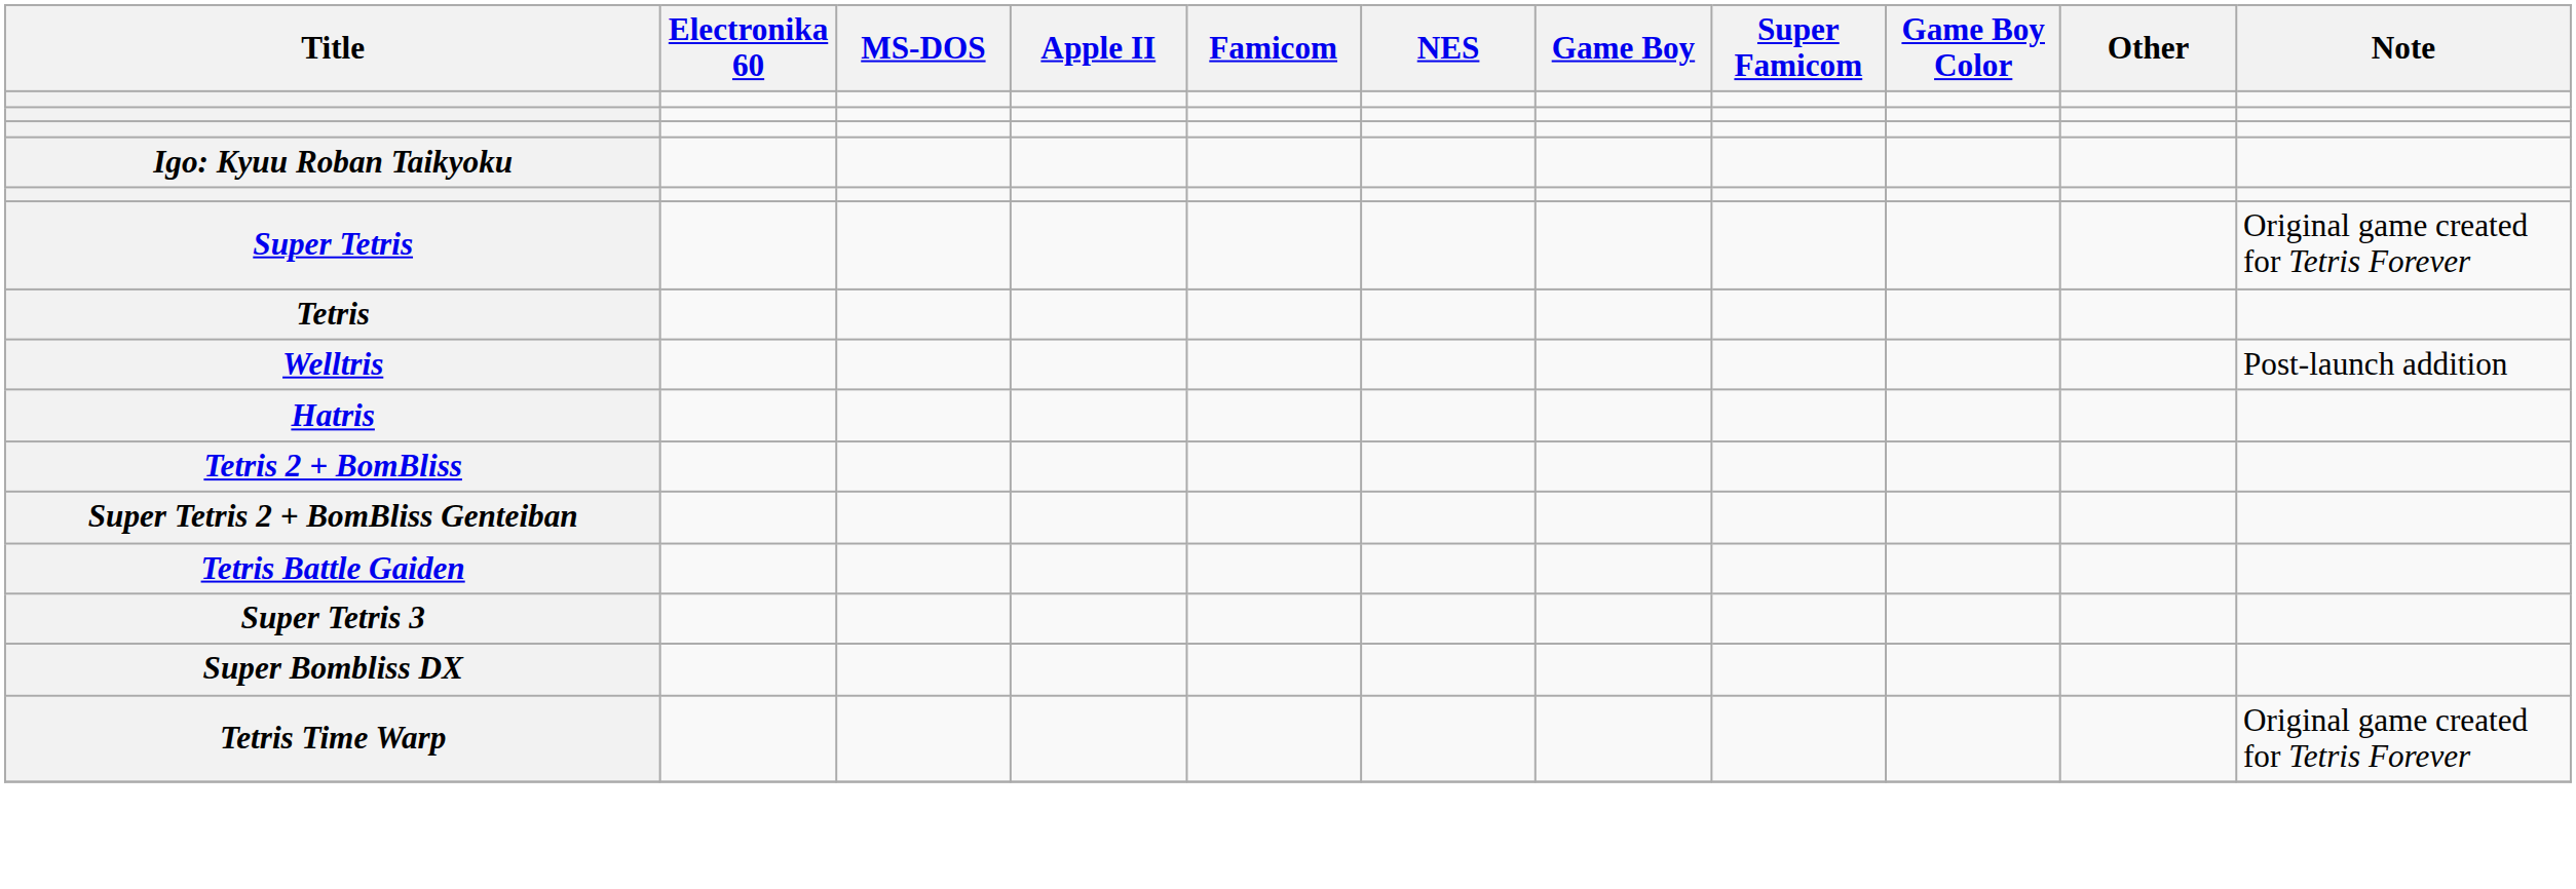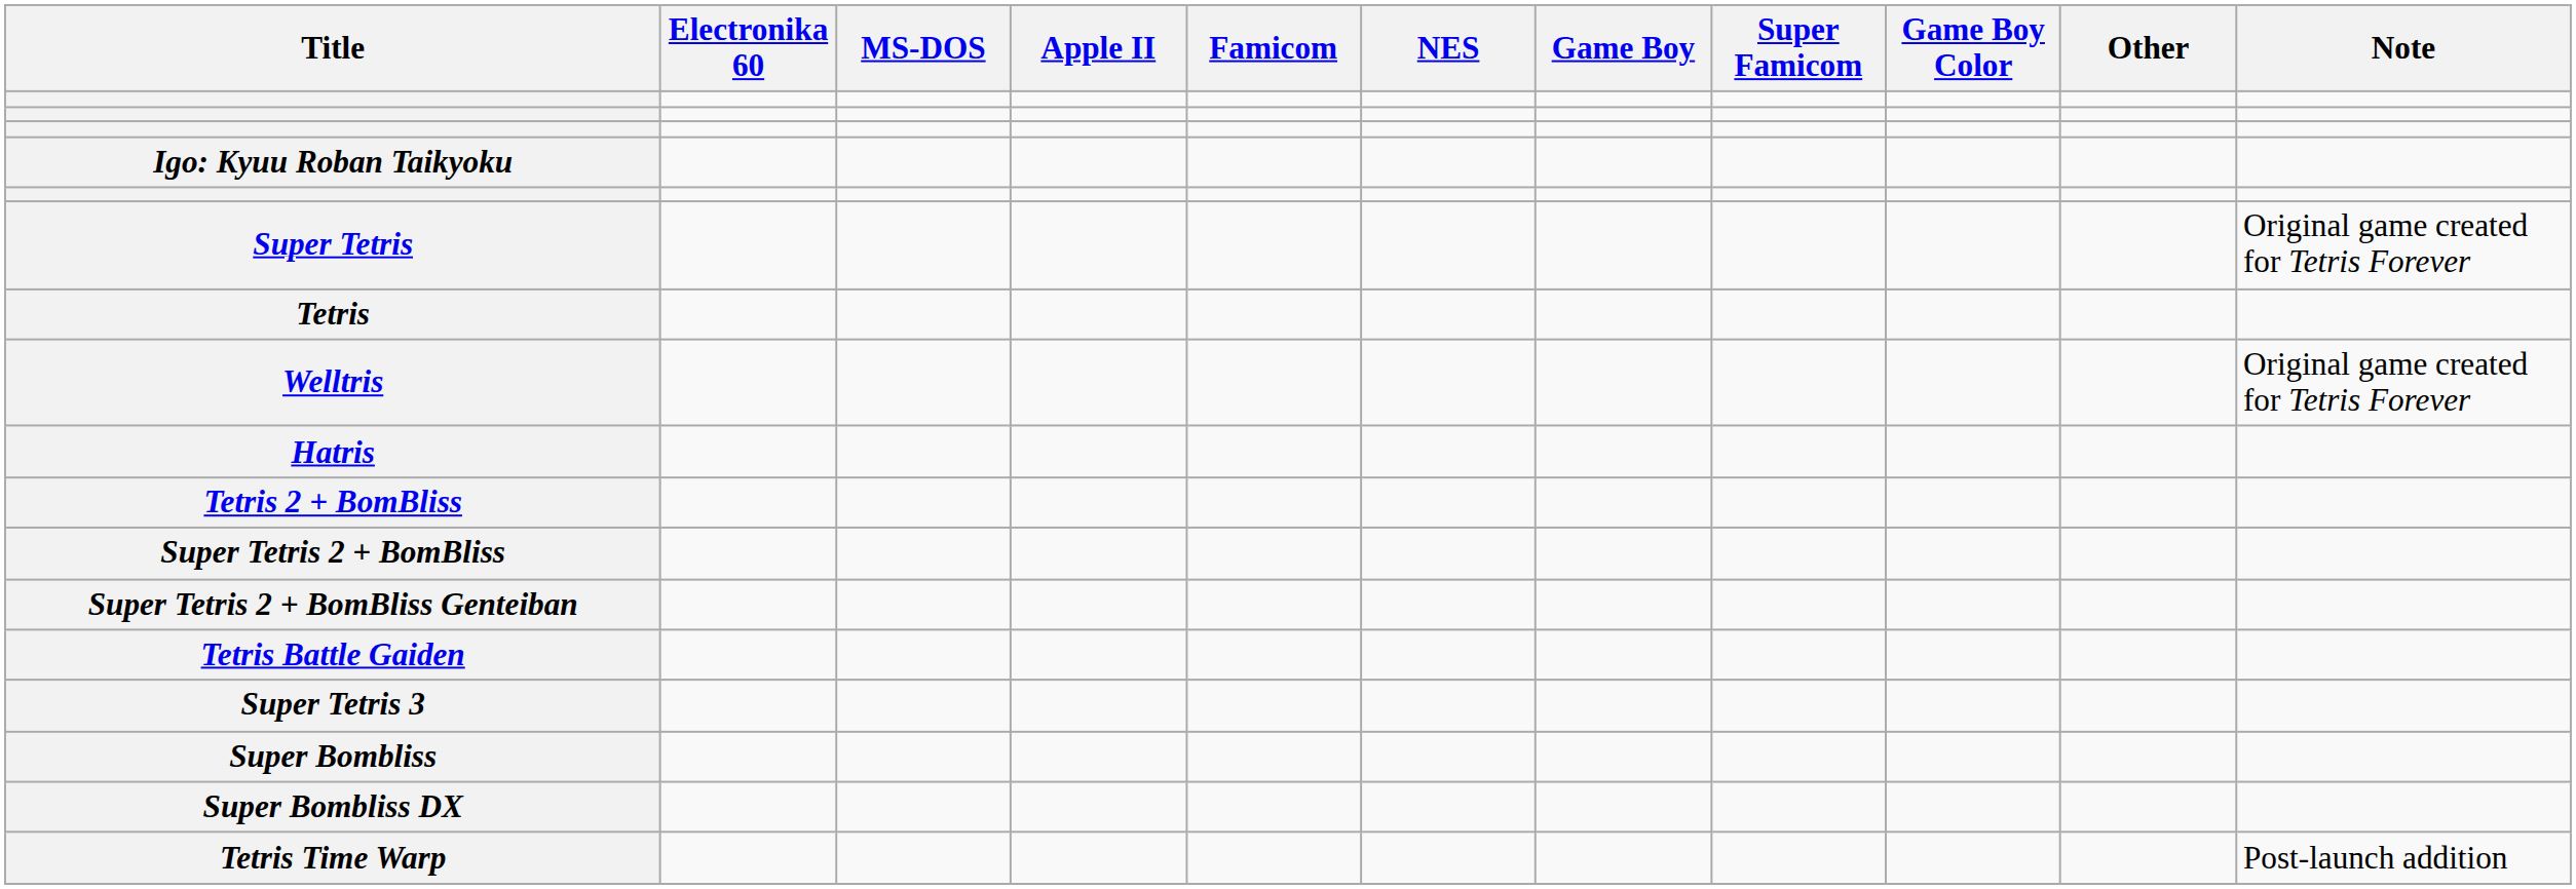 <table class="wikitable sortable sticky-header">
 <tr>
 <th scope="col" style="width: 20em;">Title</th>
 <th scope="col" style="width: 5em;"><a href='#'>Electronika 60</a></th>
 <th scope="col" style="width: 5em;"><a href='#'>MS-DOS</a></th>
 <th scope="col" style="width: 5em;"><a href='#'>Apple II</a></th>
 <th scope="col" style="width: 5em;"><a href='#'>Famicom</a></th>
 <th scope="col" style="width: 5em;"><a href='#'>NES</a></th>
 <th scope="col" style="width: 5em;"><a href='#'>Game Boy</a></th>
 <th scope="col" style="width: 5em;"><a href='#'>Super Famicom</a></th>
 <th scope="col" style="width: 5em;"><a href='#'>Game Boy Color</a></th>
 <th scope="col" style="width: 5em;">Other</th>
 <th scope="col" style="width: 10em;">Note</th>
 </tr>
 <tr>
 <th scope="row"></th>
 <td></td>
 <td></td>
 <td></td>
 <td></td>
 <td></td>
 <td></td>
 <td></td>
 <td></td>
 <td></td>
 <td></td>
 </tr>
 <tr>
 <th scope="row"></th>
 <td></td>
 <td></td>
 <td></td>
 <td></td>
 <td></td>
 <td></td>
 <td></td>
 <td></td>
 <td></td>
 <td></td>
 </tr>
 <tr>
 <th scope="row"></th>
 <td></td>
 <td></td>
 <td></td>
 <td></td>
 <td></td>
 <td></td>
 <td></td>
 <td></td>
 <td></td>
 <td></td>
 </tr>
 <tr>
 <th scope="row"><em>Igo: Kyuu Roban Taikyoku</em></th>
 <td></td>
 <td></td>
 <td></td>
 <td></td>
 <td></td>
 <td></td>
 <td></td>
 <td></td>
 <td></td>
 <td></td>
 </tr>
 <tr>
 <th scope="row"></th>
 <td></td>
 <td></td>
 <td></td>
 <td></td>
 <td></td>
 <td></td>
 <td></td>
 <td></td>
 <td></td>
 <td></td>
 </tr>
 <tr>
 <th scope="row"><em><a href='#'>Super Tetris</a></em></th>
 <td></td>
 <td></td>
 <td></td>
 <td></td>
 <td></td>
 <td></td>
 <td></td>
 <td></td>
 <td></td>
 <td>Original game created for <em>Tetris Forever</em></td>
 </tr>
 <tr>
 <th scope="row"><em>Tetris</em></th>
 <td></td>
 <td></td>
 <td></td>
 <td></td>
 <td></td>
 <td></td>
 <td></td>
 <td></td>
 <td></td>
 <td></td>
 </tr>
 <tr>
 <th scope="row"><em><a href='#'>Welltris</a></em></th>
 <td></td>
 <td></td>
 <td></td>
 <td></td>
 <td></td>
 <td></td>
 <td></td>
 <td></td>
 <td></td>
-<td>Post-launch addition</td>
+<td>Original game created for <em>Tetris Forever</em></td>
 </tr>
 <tr>
 <th scope="row"><em><a href='#'>Hatris</a></em></th>
 <td></td>
 <td></td>
 <td></td>
 <td></td>
 <td></td>
 <td></td>
 <td></td>
 <td></td>
 <td></td>
 <td></td>
 </tr>
 <tr>
 <th scope="row"><em><a href='#'>Tetris 2 + BomBliss</a></em></th>
+<td></td>
+<td></td>
+<td></td>
+<td></td>
+<td></td>
+<td></td>
+<td></td>
+<td></td>
+<td></td>
+<td></td>
+</tr>
+<tr>
+<th scope="row"><em>Super Tetris 2 + BomBliss</em></th>
 <td></td>
 <td></td>
 <td></td>
 <td></td>
 <td></td>
 <td></td>
 <td></td>
 <td></td>
 <td></td>
 <td></td>
 </tr>
 <tr>
 <th scope="row"><em>Super Tetris 2 + BomBliss Genteiban</em></th>
 <td></td>
 <td></td>
 <td></td>
 <td></td>
 <td></td>
 <td></td>
 <td></td>
 <td></td>
 <td></td>
 <td></td>
 </tr>
 <tr>
 <th scope="row"><em><a href='#'>Tetris Battle Gaiden</a></em></th>
 <td></td>
 <td></td>
 <td></td>
 <td></td>
 <td></td>
 <td></td>
 <td></td>
 <td></td>
 <td></td>
 <td></td>
 </tr>
 <tr>
 <th scope="row"><em>Super Tetris 3</em></th>
 <td></td>
 <td></td>
 <td></td>
 <td></td>
 <td></td>
 <td></td>
 <td></td>
 <td></td>
 <td></td>
 <td></td>
 </tr>
 <tr>
+<th scope="row"><em>Super Bombliss</em></th>
+<td></td>
+<td></td>
+<td></td>
+<td></td>
+<td></td>
+<td></td>
+<td></td>
+<td></td>
+<td></td>
+<td></td>
+</tr>
+<tr>
 <th scope="row"><em>Super Bombliss DX</em></th>
 <td></td>
 <td></td>
 <td></td>
 <td></td>
 <td></td>
 <td></td>
 <td></td>
 <td></td>
 <td></td>
 <td></td>
 </tr>
 <tr>
 <th scope="row"><em>Tetris Time Warp</em></th>
 <td></td>
 <td></td>
 <td></td>
 <td></td>
 <td></td>
 <td></td>
 <td></td>
 <td></td>
 <td></td>
-<td>Original game created for <em>Tetris Forever</em></td>
+<td>Post-launch addition</td>
 </tr>
 <tr>
 </tr>
 </table>
